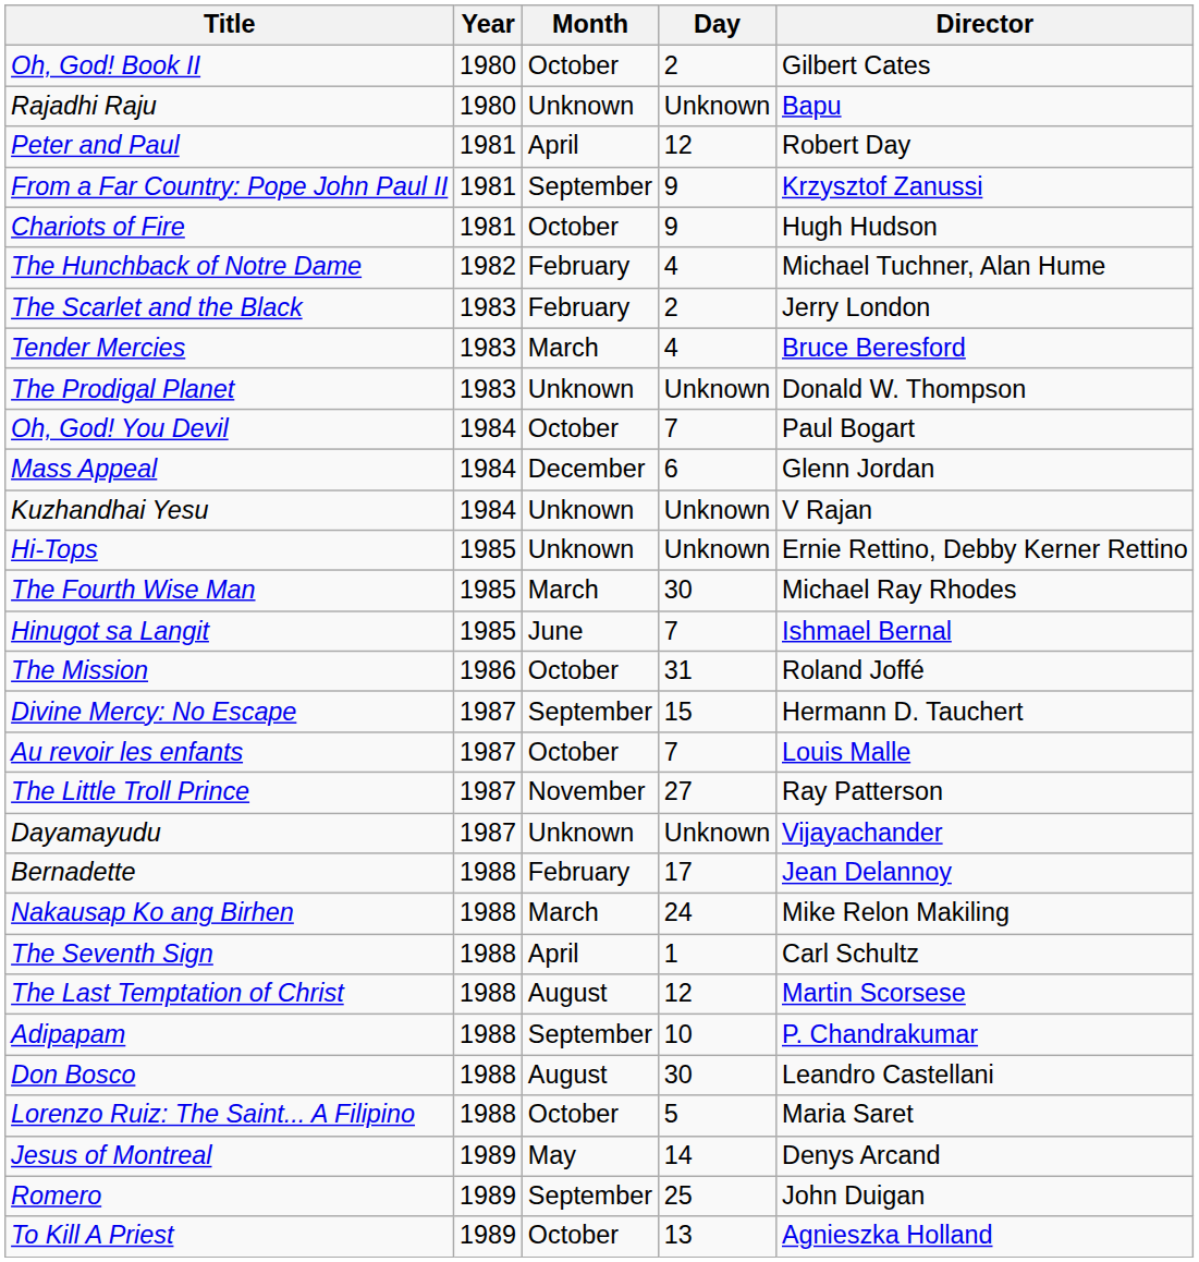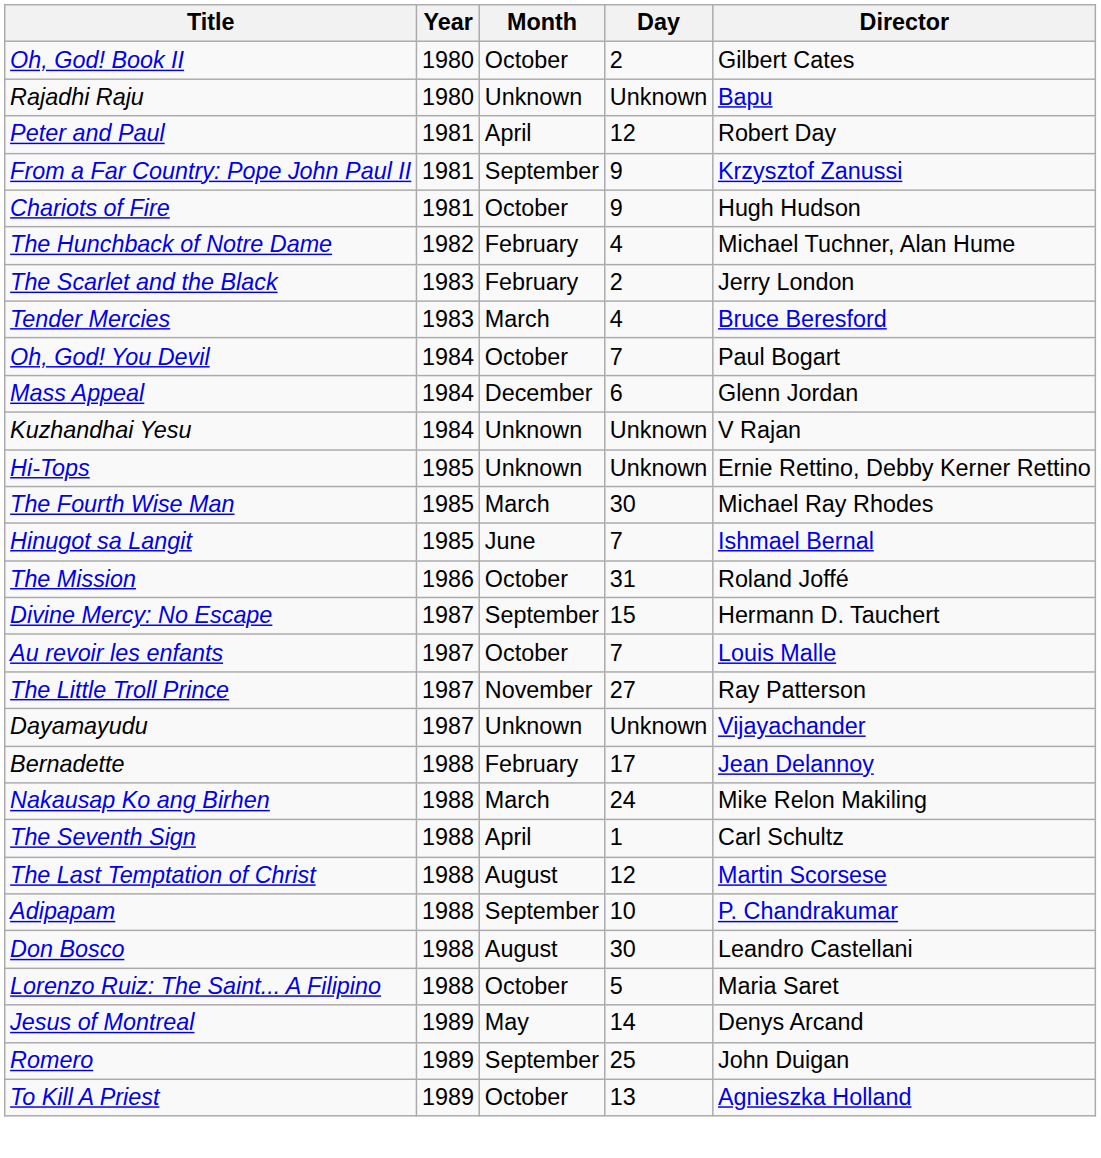 <table class="wikitable sortable">
 <tr>
 <th>Title</th>
 <th>Year</th>
 <th>Month</th>
 <th>Day</th>
 <th>Director</th>
 </tr>
 <tr>
 <td><em><a href='#'>Oh, God! Book II</a></em></td>
 <td>1980</td>
 <td>October</td>
 <td>2</td>
 <td>Gilbert Cates</td>
 </tr>
 <tr>
 <td><em>Rajadhi Raju</em></td>
 <td>1980</td>
 <td>Unknown</td>
 <td>Unknown</td>
 <td><a href='#'>Bapu</a></td>
 </tr>
 <tr>
 <td><em><a href='#'>Peter and Paul</a></em></td>
 <td>1981</td>
 <td>April</td>
 <td>12</td>
 <td>Robert Day</td>
 </tr>
 <tr>
 <td><em><a href='#'>From a Far Country: Pope John Paul II</a></em></td>
 <td>1981</td>
 <td>September</td>
 <td>9</td>
 <td><a href='#'>Krzysztof Zanussi</a></td>
 </tr>
 <tr>
 <td><em><a href='#'>Chariots of Fire</a></em></td>
 <td>1981</td>
 <td>October</td>
 <td>9</td>
 <td>Hugh Hudson</td>
 </tr>
 <tr>
 <td><em><a href='#'>The Hunchback of Notre Dame</a></em></td>
 <td>1982</td>
 <td>February</td>
 <td>4</td>
 <td>Michael Tuchner, Alan Hume</td>
 </tr>
 <tr>
 <td><em><a href='#'>The Scarlet and the Black</a></em></td>
 <td>1983</td>
 <td>February</td>
 <td>2</td>
 <td>Jerry London</td>
 </tr>
 <tr>
 <td><em><a href='#'>Tender Mercies</a></em></td>
 <td>1983</td>
 <td>March</td>
 <td>4</td>
 <td><a href='#'>Bruce Beresford</a></td>
-</tr>
-<tr>
-<td><em><a href='#'>The Prodigal Planet</a></em></td>
-<td>1983</td>
-<td>Unknown</td>
-<td>Unknown</td>
-<td>Donald W. Thompson</td>
 </tr>
 <tr>
 <td><em><a href='#'>Oh, God! You Devil</a></em></td>
 <td>1984</td>
 <td>October</td>
 <td>7</td>
 <td>Paul Bogart</td>
 </tr>
 <tr>
 <td><em><a href='#'>Mass Appeal</a></em></td>
 <td>1984</td>
 <td>December</td>
 <td>6</td>
 <td>Glenn Jordan</td>
 </tr>
 <tr>
 <td><em>Kuzhandhai Yesu</em></td>
 <td>1984</td>
 <td>Unknown</td>
 <td>Unknown</td>
 <td>V Rajan</td>
 </tr>
 <tr>
 <td><em><a href='#'>Hi-Tops</a></em></td>
 <td>1985</td>
 <td>Unknown</td>
 <td>Unknown</td>
 <td>Ernie Rettino, Debby Kerner Rettino</td>
 </tr>
 <tr>
 <td><em><a href='#'>The Fourth Wise Man</a></em></td>
 <td>1985</td>
 <td>March</td>
 <td>30</td>
 <td>Michael Ray Rhodes</td>
 </tr>
 <tr>
 <td><em><a href='#'>Hinugot sa Langit</a></em></td>
 <td>1985</td>
 <td>June</td>
 <td>7</td>
 <td><a href='#'>Ishmael Bernal</a></td>
 </tr>
 <tr>
 <td><em><a href='#'>The Mission</a></em></td>
 <td>1986</td>
 <td>October</td>
 <td>31</td>
 <td>Roland Joffé</td>
 </tr>
 <tr>
 <td><em><a href='#'>Divine Mercy: No Escape</a></em></td>
 <td>1987</td>
 <td>September</td>
 <td>15</td>
 <td>Hermann D. Tauchert</td>
 </tr>
 <tr>
 <td><em><a href='#'>Au revoir les enfants</a></em></td>
 <td>1987</td>
 <td>October</td>
 <td>7</td>
 <td><a href='#'>Louis Malle</a></td>
 </tr>
 <tr>
 <td><em><a href='#'>The Little Troll Prince</a></em></td>
 <td>1987</td>
 <td>November</td>
 <td>27</td>
 <td>Ray Patterson</td>
 </tr>
 <tr>
 <td><em>Dayamayudu</em></td>
 <td>1987</td>
 <td>Unknown</td>
 <td>Unknown</td>
 <td><a href='#'>Vijayachander</a></td>
 </tr>
 <tr>
 <td><em>Bernadette</em></td>
 <td>1988</td>
 <td>February</td>
 <td>17</td>
 <td><a href='#'>Jean Delannoy</a></td>
 </tr>
 <tr>
 <td><em><a href='#'>Nakausap Ko ang Birhen</a></em></td>
 <td>1988</td>
 <td>March</td>
 <td>24</td>
 <td>Mike Relon Makiling</td>
 </tr>
 <tr>
 <td><em><a href='#'>The Seventh Sign</a></em></td>
 <td>1988</td>
 <td>April</td>
 <td>1</td>
 <td>Carl Schultz</td>
 </tr>
 <tr>
 <td><em><a href='#'>The Last Temptation of Christ</a></em></td>
 <td>1988</td>
 <td>August</td>
 <td>12</td>
 <td><a href='#'>Martin Scorsese</a></td>
 </tr>
 <tr>
 <td><em><a href='#'>Adipapam</a></em></td>
 <td>1988</td>
 <td>September</td>
 <td>10</td>
 <td><a href='#'>P. Chandrakumar</a></td>
 </tr>
 <tr>
 <td><em><a href='#'>Don Bosco</a></em></td>
 <td>1988</td>
 <td>August</td>
 <td>30</td>
 <td>Leandro Castellani</td>
 </tr>
 <tr>
 <td><em><a href='#'>Lorenzo Ruiz: The Saint... A Filipino</a></em></td>
 <td>1988</td>
 <td>October</td>
 <td>5</td>
 <td>Maria Saret</td>
 </tr>
 <tr>
 <td><em><a href='#'>Jesus of Montreal</a></em></td>
 <td>1989</td>
 <td>May</td>
 <td>14</td>
 <td>Denys Arcand</td>
 </tr>
 <tr>
 <td><em><a href='#'>Romero</a></em></td>
 <td>1989</td>
 <td>September</td>
 <td>25</td>
 <td>John Duigan</td>
 </tr>
 <tr>
 <td><em><a href='#'>To Kill A Priest</a></em></td>
 <td>1989</td>
 <td>October</td>
 <td>13</td>
 <td><a href='#'>Agnieszka Holland</a></td>
 </tr>
 </table>
